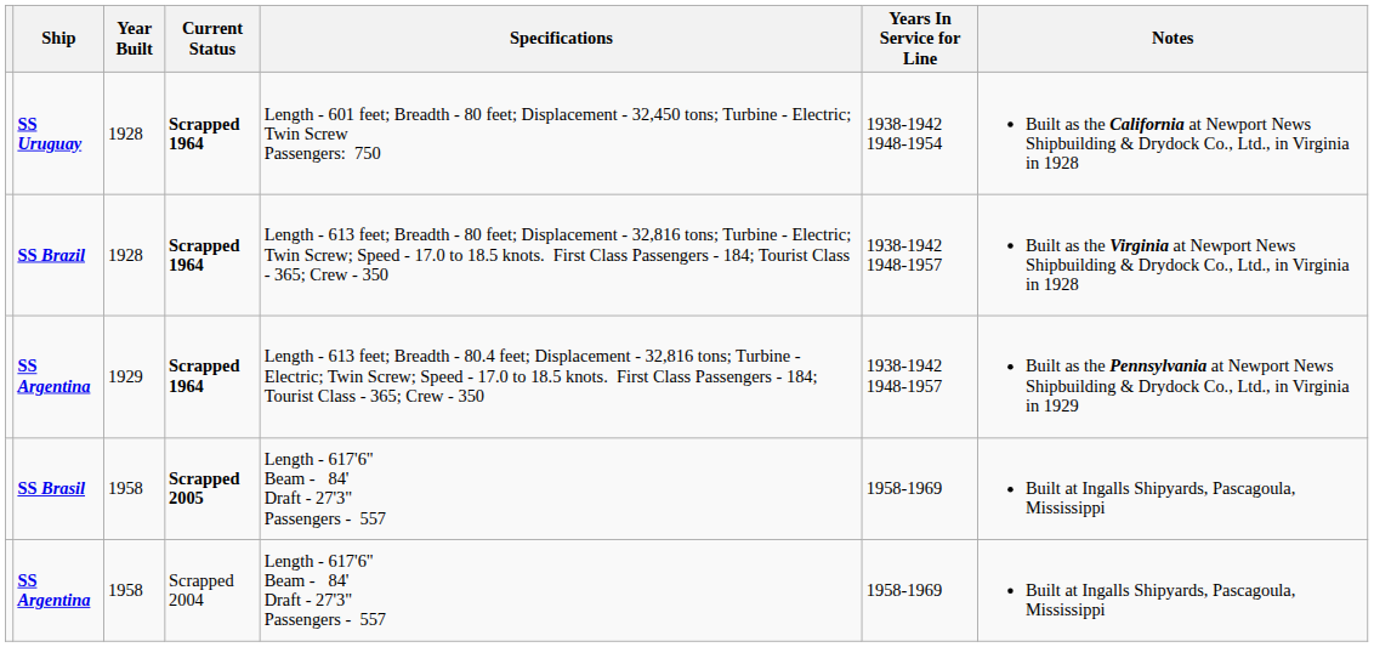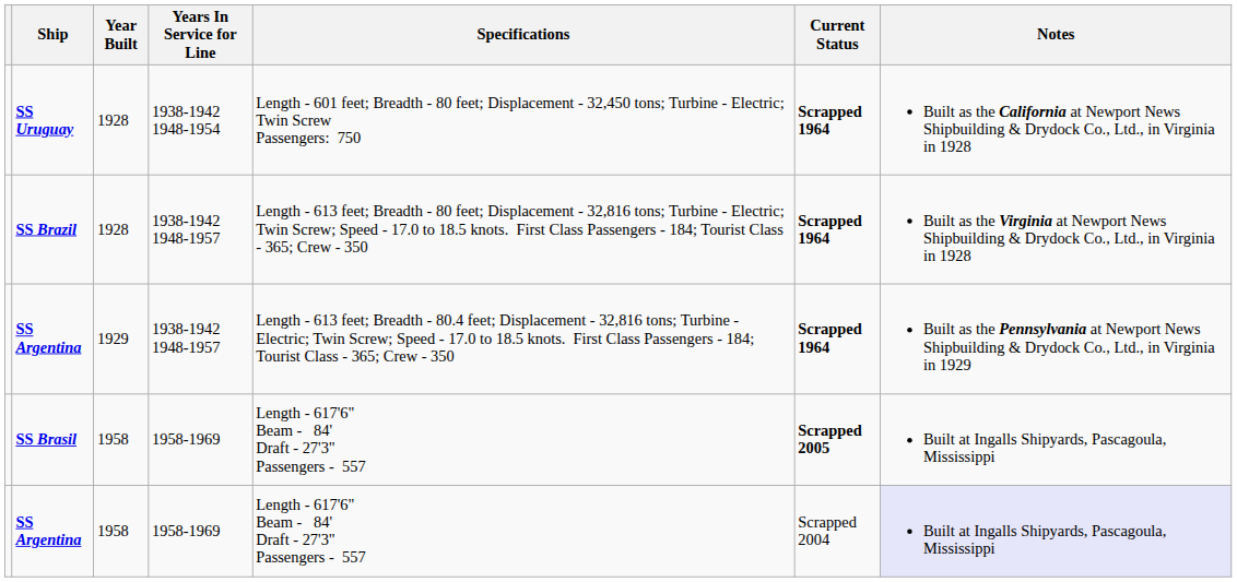 <table class="wikitable">
 <tr>
 <th></th>
 <th>Ship</th>
 <th>Year Built</th>
+<th>Years In Service for Line</th>
+<th>Specifications</th>
 <th>Current Status</th>
-<th>Specifications</th>
-<th>Years In Service for Line</th>
 <th>Notes</th>
 </tr>
 <tr>
 <td></td>
 <td><strong><a href='#'>SS <em>Uruguay</em></a></strong></td>
 <td>1928</td>
+<td>1938-1942<br>1948-1954</td>
+<td>Length - 601 feet; Breadth - 80 feet; Displacement - 32,450 tons; Turbine - Electric; Twin Screw<br>Passengers:  750</td>
 <td><strong>Scrapped 1964</strong></td>
-<td>Length - 601 feet; Breadth - 80 feet; Displacement - 32,450 tons; Turbine - Electric; Twin Screw<br>Passengers:  750</td>
-<td>1938-1942<br>1948-1954</td>
 <td><br><ul><li>Built as the <strong><em>California</em></strong> at Newport News Shipbuilding & Drydock Co., Ltd., in Virginia in 1928</li></ul></td>
 </tr>
 <tr>
 <td></td>
 <td><strong><a href='#'>SS <em>Brazil</em></a></strong></td>
 <td>1928</td>
+<td>1938-1942<br>1948-1957</td>
+<td>Length - 613 feet; Breadth - 80 feet; Displacement - 32,816 tons; Turbine - Electric; Twin Screw; Speed - 17.0 to 18.5 knots.  First Class Passengers - 184; Tourist Class - 365; Crew - 350</td>
 <td><strong>Scrapped 1964</strong></td>
-<td>Length - 613 feet; Breadth - 80 feet; Displacement - 32,816 tons; Turbine - Electric; Twin Screw; Speed - 17.0 to 18.5 knots.  First Class Passengers - 184; Tourist Class - 365; Crew - 350</td>
-<td>1938-1942<br>1948-1957</td>
 <td><br><ul><li>Built as the <strong><em>Virginia</em></strong> at Newport News Shipbuilding & Drydock Co., Ltd., in Virginia in 1928</li></ul></td>
 </tr>
 <tr>
 <td></td>
 <td><strong><a href='#'>SS <em>Argentina</em></a></strong></td>
 <td>1929</td>
+<td>1938-1942<br>1948-1957</td>
+<td>Length - 613 feet; Breadth - 80.4 feet; Displacement - 32,816 tons; Turbine - Electric; Twin Screw; Speed - 17.0 to 18.5 knots.  First Class Passengers - 184; Tourist Class - 365; Crew - 350</td>
 <td><strong>Scrapped 1964</strong></td>
-<td>Length - 613 feet; Breadth - 80.4 feet; Displacement - 32,816 tons; Turbine - Electric; Twin Screw; Speed - 17.0 to 18.5 knots.  First Class Passengers - 184; Tourist Class - 365; Crew - 350</td>
-<td>1938-1942<br>1948-1957</td>
 <td><br><ul><li>Built as the <strong><em>Pennsylvania</em></strong> at Newport News Shipbuilding & Drydock Co., Ltd., in Virginia in 1929</li></ul></td>
 </tr>
 <tr>
 <td></td>
 <td><strong><a href='#'>SS <em>Brasil</em></a></strong></td>
 <td>1958</td>
+<td>1958-1969</td>
+<td>Length - 617'6"<br>Beam -   84'<br>Draft - 27'3"<br>Passengers -  557</td>
 <td><strong>Scrapped 2005</strong></td>
-<td>Length - 617'6"<br>Beam -   84'<br>Draft - 27'3"<br>Passengers -  557</td>
-<td>1958-1969</td>
 <td><br><ul><li>Built at Ingalls Shipyards, Pascagoula, Mississippi</li></ul></td>
 </tr>
 <tr>
 <td></td>
 <td><a href='#'><strong>SS <em>Argentina<strong><em></a></td>
 <td>1958</td>
+<td>1958-1969</td>
+<td>Length - 617'6"<br>Beam -   84'<br>Draft - 27'3"<br>Passengers -  557</td>
 <td></strong>Scrapped 2004<strong></td>
-<td>Length - 617'6"<br>Beam -   84'<br>Draft - 27'3"<br>Passengers -  557</td>
-<td>1958-1969</td>
-<td><br><ul><li>Built at Ingalls Shipyards, Pascagoula, Mississippi</li></ul></td>
+<td style="background: lavender;"><br><ul><li>Built at Ingalls Shipyards, Pascagoula, Mississippi</li></ul></td>
 </tr>
 </table>
